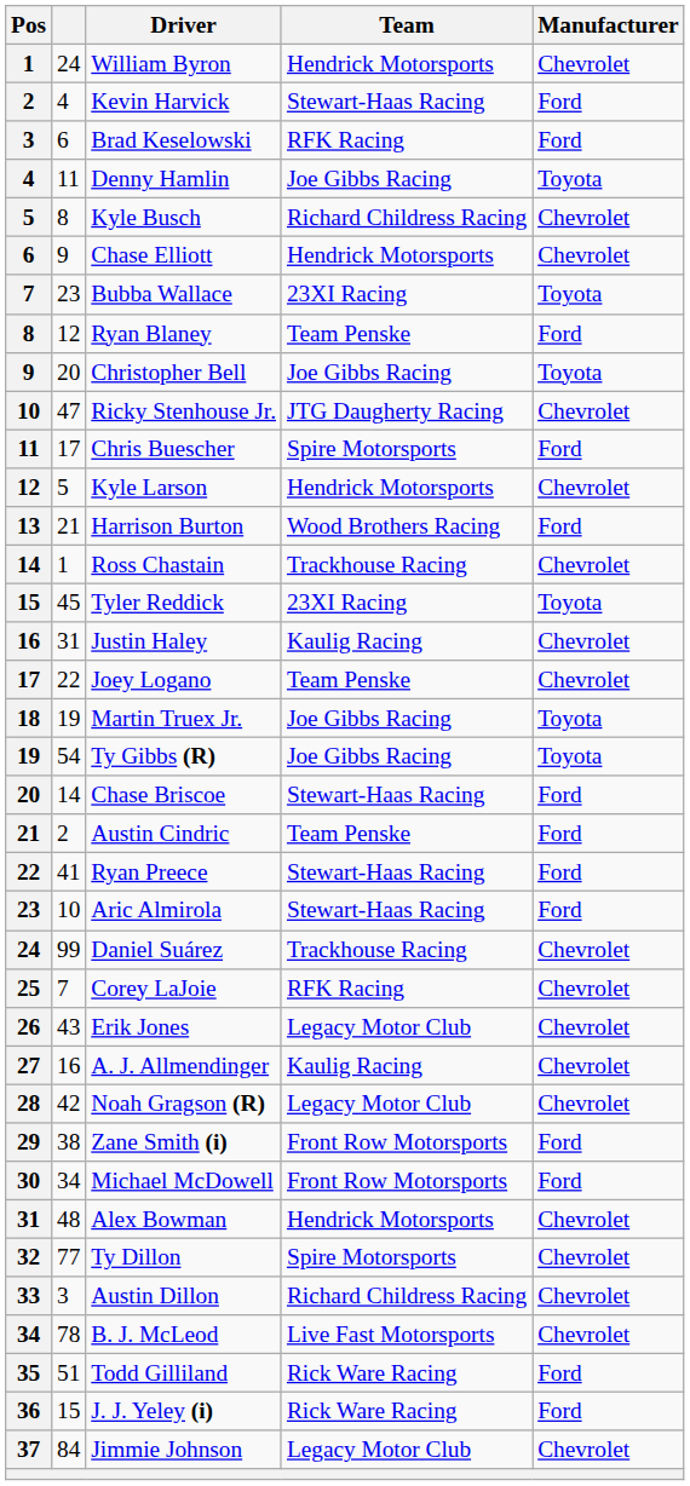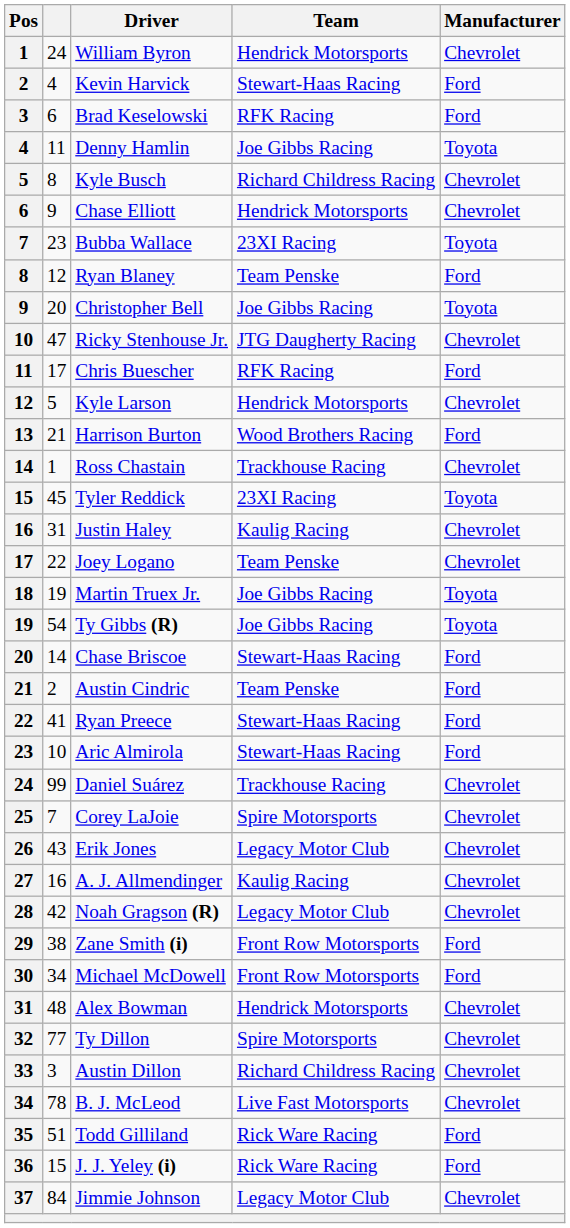 <table class="wikitable" style="font-size:95%">
 <tr>
 <th>Pos</th>
 <th></th>
 <th>Driver</th>
 <th>Team</th>
 <th>Manufacturer</th>
 </tr>
 <tr>
 <th>1</th>
 <td>24</td>
 <td><a href='#'>William Byron</a></td>
 <td><a href='#'>Hendrick Motorsports</a></td>
 <td><a href='#'>Chevrolet</a></td>
 </tr>
 <tr>
 <th>2</th>
 <td>4</td>
 <td><a href='#'>Kevin Harvick</a></td>
 <td><a href='#'>Stewart-Haas Racing</a></td>
 <td><a href='#'>Ford</a></td>
 </tr>
 <tr>
 <th>3</th>
 <td>6</td>
 <td><a href='#'>Brad Keselowski</a></td>
 <td><a href='#'>RFK Racing</a></td>
 <td><a href='#'>Ford</a></td>
 </tr>
 <tr>
 <th>4</th>
 <td>11</td>
 <td><a href='#'>Denny Hamlin</a></td>
 <td><a href='#'>Joe Gibbs Racing</a></td>
 <td><a href='#'>Toyota</a></td>
 </tr>
 <tr>
 <th>5</th>
 <td>8</td>
 <td><a href='#'>Kyle Busch</a></td>
 <td><a href='#'>Richard Childress Racing</a></td>
 <td><a href='#'>Chevrolet</a></td>
 </tr>
 <tr>
 <th>6</th>
 <td>9</td>
 <td><a href='#'>Chase Elliott</a></td>
 <td><a href='#'>Hendrick Motorsports</a></td>
 <td><a href='#'>Chevrolet</a></td>
 </tr>
 <tr>
 <th>7</th>
 <td>23</td>
 <td><a href='#'>Bubba Wallace</a></td>
 <td><a href='#'>23XI Racing</a></td>
 <td><a href='#'>Toyota</a></td>
 </tr>
 <tr>
 <th>8</th>
 <td>12</td>
 <td><a href='#'>Ryan Blaney</a></td>
 <td><a href='#'>Team Penske</a></td>
 <td><a href='#'>Ford</a></td>
 </tr>
 <tr>
 <th>9</th>
 <td>20</td>
 <td><a href='#'>Christopher Bell</a></td>
 <td><a href='#'>Joe Gibbs Racing</a></td>
 <td><a href='#'>Toyota</a></td>
 </tr>
 <tr>
 <th>10</th>
 <td>47</td>
 <td><a href='#'>Ricky Stenhouse Jr.</a></td>
 <td><a href='#'>JTG Daugherty Racing</a></td>
 <td><a href='#'>Chevrolet</a></td>
 </tr>
 <tr>
 <th>11</th>
 <td>17</td>
 <td><a href='#'>Chris Buescher</a></td>
-<td><a href='#'>Spire Motorsports</a></td>
+<td><a href='#'>RFK Racing</a></td>
 <td><a href='#'>Ford</a></td>
 </tr>
 <tr>
 <th>12</th>
 <td>5</td>
 <td><a href='#'>Kyle Larson</a></td>
 <td><a href='#'>Hendrick Motorsports</a></td>
 <td><a href='#'>Chevrolet</a></td>
 </tr>
 <tr>
 <th>13</th>
 <td>21</td>
 <td><a href='#'>Harrison Burton</a></td>
 <td><a href='#'>Wood Brothers Racing</a></td>
 <td><a href='#'>Ford</a></td>
 </tr>
 <tr>
 <th>14</th>
 <td>1</td>
 <td><a href='#'>Ross Chastain</a></td>
 <td><a href='#'>Trackhouse Racing</a></td>
 <td><a href='#'>Chevrolet</a></td>
 </tr>
 <tr>
 <th>15</th>
 <td>45</td>
 <td><a href='#'>Tyler Reddick</a></td>
 <td><a href='#'>23XI Racing</a></td>
 <td><a href='#'>Toyota</a></td>
 </tr>
 <tr>
 <th>16</th>
 <td>31</td>
 <td><a href='#'>Justin Haley</a></td>
 <td><a href='#'>Kaulig Racing</a></td>
 <td><a href='#'>Chevrolet</a></td>
 </tr>
 <tr>
 <th>17</th>
 <td>22</td>
 <td><a href='#'>Joey Logano</a></td>
 <td><a href='#'>Team Penske</a></td>
 <td><a href='#'>Chevrolet</a></td>
 </tr>
 <tr>
 <th>18</th>
 <td>19</td>
 <td><a href='#'>Martin Truex Jr.</a></td>
 <td><a href='#'>Joe Gibbs Racing</a></td>
 <td><a href='#'>Toyota</a></td>
 </tr>
 <tr>
 <th>19</th>
 <td>54</td>
 <td><a href='#'>Ty Gibbs</a> <strong>(R)</strong></td>
 <td><a href='#'>Joe Gibbs Racing</a></td>
 <td><a href='#'>Toyota</a></td>
 </tr>
 <tr>
 <th>20</th>
 <td>14</td>
 <td><a href='#'>Chase Briscoe</a></td>
 <td><a href='#'>Stewart-Haas Racing</a></td>
 <td><a href='#'>Ford</a></td>
 </tr>
 <tr>
 <th>21</th>
 <td>2</td>
 <td><a href='#'>Austin Cindric</a></td>
 <td><a href='#'>Team Penske</a></td>
 <td><a href='#'>Ford</a></td>
 </tr>
 <tr>
 <th>22</th>
 <td>41</td>
 <td><a href='#'>Ryan Preece</a></td>
 <td><a href='#'>Stewart-Haas Racing</a></td>
 <td><a href='#'>Ford</a></td>
 </tr>
 <tr>
 <th>23</th>
 <td>10</td>
 <td><a href='#'>Aric Almirola</a></td>
 <td><a href='#'>Stewart-Haas Racing</a></td>
 <td><a href='#'>Ford</a></td>
 </tr>
 <tr>
 <th>24</th>
 <td>99</td>
 <td><a href='#'>Daniel Suárez</a></td>
 <td><a href='#'>Trackhouse Racing</a></td>
 <td><a href='#'>Chevrolet</a></td>
 </tr>
 <tr>
 <th>25</th>
 <td>7</td>
 <td><a href='#'>Corey LaJoie</a></td>
-<td><a href='#'>RFK Racing</a></td>
+<td><a href='#'>Spire Motorsports</a></td>
 <td><a href='#'>Chevrolet</a></td>
 </tr>
 <tr>
 <th>26</th>
 <td>43</td>
 <td><a href='#'>Erik Jones</a></td>
 <td><a href='#'>Legacy Motor Club</a></td>
 <td><a href='#'>Chevrolet</a></td>
 </tr>
 <tr>
 <th>27</th>
 <td>16</td>
 <td><a href='#'>A. J. Allmendinger</a></td>
 <td><a href='#'>Kaulig Racing</a></td>
 <td><a href='#'>Chevrolet</a></td>
 </tr>
 <tr>
 <th>28</th>
 <td>42</td>
 <td><a href='#'>Noah Gragson</a> <strong>(R)</strong></td>
 <td><a href='#'>Legacy Motor Club</a></td>
 <td><a href='#'>Chevrolet</a></td>
 </tr>
 <tr>
 <th>29</th>
 <td>38</td>
 <td><a href='#'>Zane Smith</a> <strong>(i)</strong></td>
 <td><a href='#'>Front Row Motorsports</a></td>
 <td><a href='#'>Ford</a></td>
 </tr>
 <tr>
 <th>30</th>
 <td>34</td>
 <td><a href='#'>Michael McDowell</a></td>
 <td><a href='#'>Front Row Motorsports</a></td>
 <td><a href='#'>Ford</a></td>
 </tr>
 <tr>
 <th>31</th>
 <td>48</td>
 <td><a href='#'>Alex Bowman</a></td>
 <td><a href='#'>Hendrick Motorsports</a></td>
 <td><a href='#'>Chevrolet</a></td>
 </tr>
 <tr>
 <th>32</th>
 <td>77</td>
 <td><a href='#'>Ty Dillon</a></td>
 <td><a href='#'>Spire Motorsports</a></td>
 <td><a href='#'>Chevrolet</a></td>
 </tr>
 <tr>
 <th>33</th>
 <td>3</td>
 <td><a href='#'>Austin Dillon</a></td>
 <td><a href='#'>Richard Childress Racing</a></td>
 <td><a href='#'>Chevrolet</a></td>
 </tr>
 <tr>
 <th>34</th>
 <td>78</td>
 <td><a href='#'>B. J. McLeod</a></td>
 <td><a href='#'>Live Fast Motorsports</a></td>
 <td><a href='#'>Chevrolet</a></td>
 </tr>
 <tr>
 <th>35</th>
 <td>51</td>
 <td><a href='#'>Todd Gilliland</a></td>
 <td><a href='#'>Rick Ware Racing</a></td>
 <td><a href='#'>Ford</a></td>
 </tr>
 <tr>
 <th>36</th>
 <td>15</td>
 <td><a href='#'>J. J. Yeley</a> <strong>(i)</strong></td>
 <td><a href='#'>Rick Ware Racing</a></td>
 <td><a href='#'>Ford</a></td>
 </tr>
 <tr>
 <th>37</th>
 <td>84</td>
 <td><a href='#'>Jimmie Johnson</a></td>
 <td><a href='#'>Legacy Motor Club</a></td>
 <td><a href='#'>Chevrolet</a></td>
 </tr>
 <tr>
 <th colspan="5"></th>
 </tr>
 </table>
